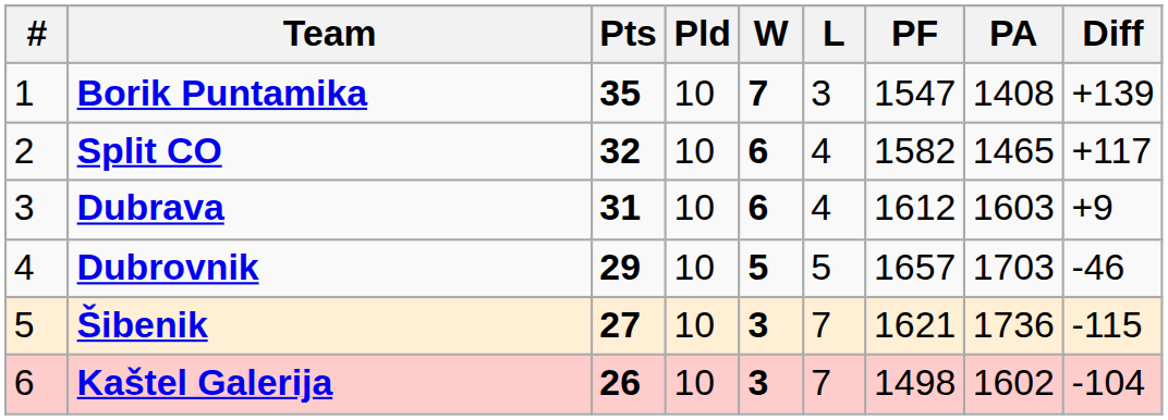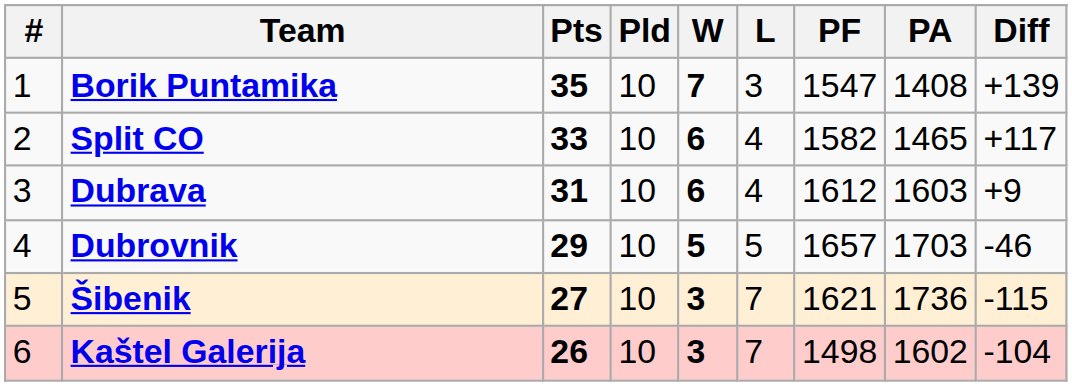 <table class=wikitable>
 <tr align=center>
 </tr>
 <tr>
 <th width=20>#</th>
 <th width=220>Team</th>
 <th width=20>Pts</th>
 <th width=20>Pld</th>
 <th width=20>W</th>
 <th width=20>L</th>
 <th width=20>PF</th>
 <th width=20>PA</th>
 <th width=20>Diff</th>
 </tr>
 <tr>
 <td>1</td>
 <td align="left"><strong><a href='#'>Borik Puntamika</a></strong></td>
 <td><strong>35</strong></td>
 <td>10</td>
 <td><strong>7</strong></td>
 <td>3</td>
 <td>1547</td>
 <td>1408</td>
 <td>+139</td>
 </tr>
 <tr>
 <td>2</td>
 <td align="left"><strong><a href='#'>Split CO</a></strong></td>
-<td><strong>32</strong></td>
+<td><strong>33</strong></td>
 <td>10</td>
 <td><strong>6</strong></td>
 <td>4</td>
 <td>1582</td>
 <td>1465</td>
 <td>+117</td>
 </tr>
 <tr>
 <td>3</td>
 <td align="left"><strong><a href='#'>Dubrava</a></strong></td>
 <td><strong>31</strong></td>
 <td>10</td>
 <td><strong>6</strong></td>
 <td>4</td>
 <td>1612</td>
 <td>1603</td>
 <td>+9</td>
 </tr>
 <tr>
 <td>4</td>
 <td align="left"><strong><a href='#'>Dubrovnik</a></strong></td>
 <td><strong>29</strong></td>
 <td>10</td>
 <td><strong>5</strong></td>
 <td>5</td>
 <td>1657</td>
 <td>1703</td>
 <td>-46</td>
 </tr>
 <tr bgcolor=FFEFD5>
 <td>5</td>
 <td align="left"><strong><a href='#'>Šibenik</a></strong></td>
 <td><strong>27</strong></td>
 <td>10</td>
 <td><strong>3</strong></td>
 <td>7</td>
 <td>1621</td>
 <td>1736</td>
 <td>-115</td>
 </tr>
 <tr bgcolor=FFCCCC>
 <td>6</td>
 <td align="left"><strong><a href='#'>Kaštel Galerija</a></strong></td>
 <td><strong>26</strong></td>
 <td>10</td>
 <td><strong>3</strong></td>
 <td>7</td>
 <td>1498</td>
 <td>1602</td>
 <td>-104</td>
 </tr>
 </table>
